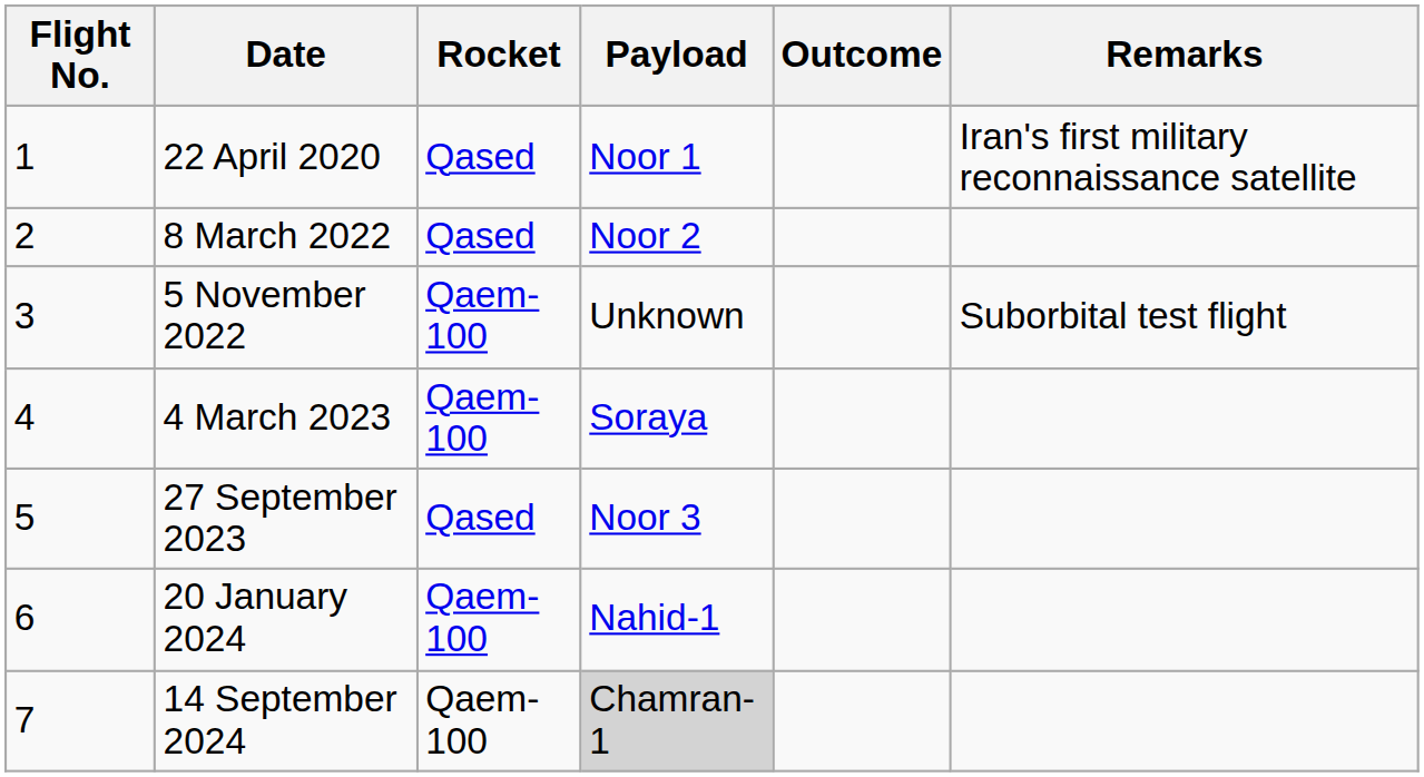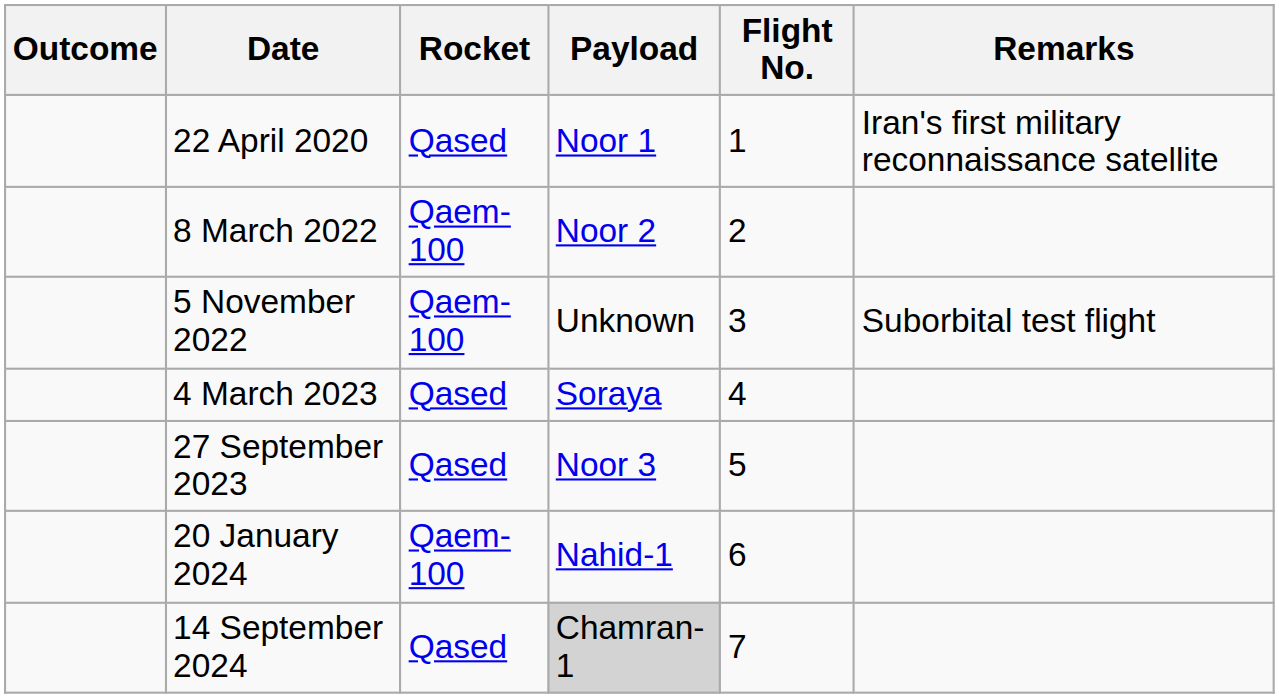 <table class="wikitable">
 <tr>
-<th>Flight No.</th>
+<th>Outcome</th>
 <th>Date</th>
 <th>Rocket</th>
 <th>Payload</th>
-<th>Outcome</th>
+<th>Flight No.</th>
 <th>Remarks</th>
 </tr>
 <tr>
-<td>1</td>
+<td></td>
 <td>22 April 2020</td>
 <td><a href='#'>Qased</a></td>
 <td><a href='#'>Noor 1</a></td>
-<td></td>
+<td>1</td>
 <td>Iran's first military reconnaissance satellite</td>
 </tr>
 <tr>
+<td></td>
+<td>8 March 2022</td>
+<td><a href='#'>Qaem-100</a></td>
+<td><a href='#'>Noor 2</a></td>
 <td>2</td>
-<td>8 March 2022</td>
-<td><a href='#'>Qased</a></td>
-<td><a href='#'>Noor 2</a></td>
-<td></td>
 <td></td>
 </tr>
 <tr>
-<td>3</td>
+<td></td>
 <td>5 November 2022</td>
 <td><a href='#'>Qaem-100</a></td>
 <td>Unknown</td>
-<td></td>
+<td>3</td>
 <td>Suborbital test flight</td>
 </tr>
 <tr>
+<td></td>
+<td>4 March 2023</td>
+<td><a href='#'>Qased</a></td>
+<td><a href='#'>Soraya</a></td>
 <td>4</td>
-<td>4 March 2023</td>
-<td><a href='#'>Qaem-100</a></td>
-<td><a href='#'>Soraya</a></td>
-<td></td>
 <td></td>
 </tr>
 <tr>
-<td>5</td>
+<td></td>
 <td>27 September 2023</td>
 <td><a href='#'>Qased</a></td>
 <td><a href='#'>Noor 3</a></td>
-<td></td>
+<td>5</td>
 <td></td>
 </tr>
 <tr>
-<td>6</td>
+<td></td>
 <td>20 January 2024</td>
 <td><a href='#'>Qaem-100</a></td>
 <td><a href='#'>Nahid-1</a></td>
-<td></td>
+<td>6</td>
 <td></td>
 </tr>
 <tr>
+<td></td>
+<td>14 September 2024</td>
+<td><a href='#'>Qased</a></td>
+<td style="background: lightgrey;">Chamran-1</td>
 <td>7</td>
-<td>14 September 2024</td>
-<td>Qaem-100</td>
-<td style="background: lightgrey;">Chamran-1</td>
-<td></td>
 <td></td>
 </tr>
 </table>
